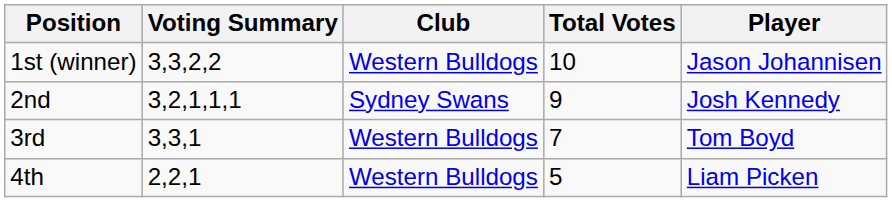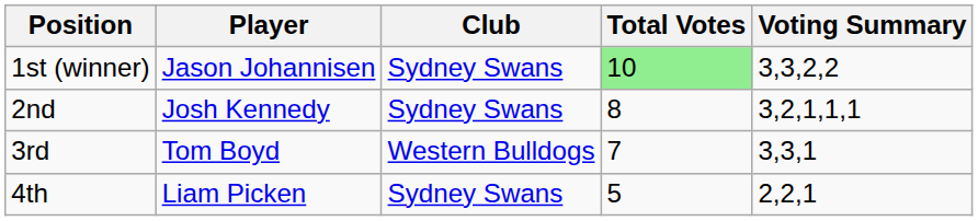 <table class="wikitable">
 <tr>
 <th>Position</th>
-<th>Voting Summary</th>
+<th>Player</th>
 <th>Club</th>
 <th>Total Votes</th>
-<th>Player</th>
+<th>Voting Summary</th>
 </tr>
 <tr>
 <td>1st (winner)</td>
+<td><a href='#'>Jason Johannisen</a></td>
+<td><a href='#'>Sydney Swans</a></td>
+<td style="background: lightgreen;">10</td>
 <td>3,3,2,2</td>
-<td><a href='#'>Western Bulldogs</a></td>
-<td>10</td>
-<td><a href='#'>Jason Johannisen</a></td>
 </tr>
 <tr>
 <td>2nd</td>
+<td><a href='#'>Josh Kennedy</a></td>
+<td><a href='#'>Sydney Swans</a></td>
+<td>8</td>
 <td>3,2,1,1,1</td>
-<td><a href='#'>Sydney Swans</a></td>
-<td>9</td>
-<td><a href='#'>Josh Kennedy</a></td>
 </tr>
 <tr>
 <td>3rd</td>
-<td>3,3,1</td>
+<td><a href='#'>Tom Boyd</a></td>
 <td><a href='#'>Western Bulldogs</a></td>
 <td>7</td>
-<td><a href='#'>Tom Boyd</a></td>
+<td>3,3,1</td>
 </tr>
 <tr>
 <td>4th</td>
+<td><a href='#'>Liam Picken</a></td>
+<td><a href='#'>Sydney Swans</a></td>
+<td>5</td>
 <td>2,2,1</td>
-<td><a href='#'>Western Bulldogs</a></td>
-<td>5</td>
-<td><a href='#'>Liam Picken</a></td>
 </tr>
 </table>
